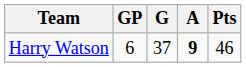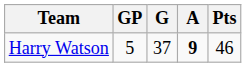 <table class="wikitable">
 <tr>
 <th>Team</th>
 <th width="20">GP</th>
 <th width="20">G</th>
 <th width="20">A</th>
 <th width="20">Pts</th>
 </tr>
 <tr align=center>
 <td align=left> <a href='#'>Harry Watson</a></td>
-<td>6</td>
+<td>5</td>
 <td>37</td>
 <td><strong>9</strong></td>
 <td>46</td>
 </tr>
 </table>
